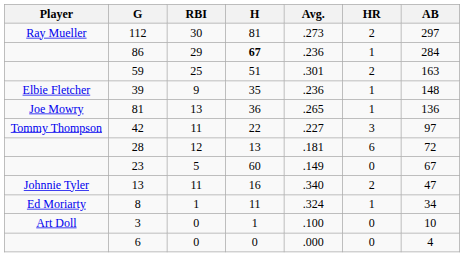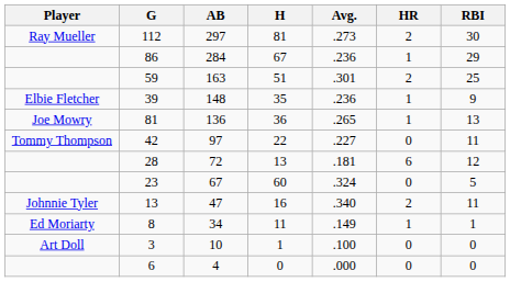 <table class="wikitable sortable">
 <tr>
 <th bgcolor="#DDDDFF" width="16%">Player</th>
 <th bgcolor="#DDDDFF" width="9%">G</th>
-<th bgcolor="#DDDDFF" width="9%">RBI</th>
+<th bgcolor="#DDDDFF" width="9%">AB</th>
 <th bgcolor="#DDDDFF" width="9%">H</th>
 <th bgcolor="#DDDDFF" width="9%">Avg.</th>
 <th bgcolor="#DDDDFF" width="9%">HR</th>
-<th bgcolor="#DDDDFF" width="9%">AB</th>
+<th bgcolor="#DDDDFF" width="9%">RBI</th>
 </tr>
 <tr align="center">
 <td><a href='#'>Ray Mueller</a></td>
 <td>112</td>
-<td>30</td>
+<td>297</td>
 <td>81</td>
 <td>.273</td>
 <td>2</td>
-<td>297</td>
+<td>30</td>
 </tr>
 <tr align="center">
 <td></td>
 <td>86</td>
-<td>29</td>
-<td><strong>67</strong></td>
+<td>284</td>
+<td>67</td>
 <td>.236</td>
 <td>1</td>
-<td>284</td>
+<td>29</td>
 </tr>
 <tr align="center">
 <td></td>
 <td>59</td>
-<td>25</td>
+<td>163</td>
 <td>51</td>
 <td>.301</td>
 <td>2</td>
-<td>163</td>
+<td>25</td>
 </tr>
 <tr align="center">
 <td><a href='#'>Elbie Fletcher</a></td>
 <td>39</td>
-<td>9</td>
+<td>148</td>
 <td>35</td>
 <td>.236</td>
 <td>1</td>
-<td>148</td>
+<td>9</td>
 </tr>
 <tr align="center">
 <td><a href='#'>Joe Mowry</a></td>
 <td>81</td>
-<td>13</td>
+<td>136</td>
 <td>36</td>
 <td>.265</td>
 <td>1</td>
-<td>136</td>
+<td>13</td>
 </tr>
 <tr align="center">
 <td><a href='#'>Tommy Thompson</a></td>
 <td>42</td>
-<td>11</td>
+<td>97</td>
 <td>22</td>
 <td>.227</td>
-<td>3</td>
-<td>97</td>
+<td>0</td>
+<td>11</td>
 </tr>
 <tr align="center">
 <td></td>
 <td>28</td>
-<td>12</td>
+<td>72</td>
 <td>13</td>
 <td>.181</td>
 <td>6</td>
-<td>72</td>
+<td>12</td>
 </tr>
 <tr align="center">
 <td></td>
 <td>23</td>
+<td>67</td>
+<td>60</td>
+<td>.324</td>
+<td>0</td>
 <td>5</td>
-<td>60</td>
-<td>.149</td>
-<td>0</td>
-<td>67</td>
 </tr>
 <tr align="center">
 <td><a href='#'>Johnnie Tyler</a></td>
 <td>13</td>
-<td>11</td>
+<td>47</td>
 <td>16</td>
 <td>.340</td>
 <td>2</td>
-<td>47</td>
+<td>11</td>
 </tr>
 <tr align="center">
 <td><a href='#'>Ed Moriarty</a></td>
 <td>8</td>
+<td>34</td>
+<td>11</td>
+<td>.149</td>
 <td>1</td>
-<td>11</td>
-<td>.324</td>
 <td>1</td>
-<td>34</td>
 </tr>
 <tr align="center">
 <td><a href='#'>Art Doll</a></td>
 <td>3</td>
-<td>0</td>
+<td>10</td>
 <td>1</td>
 <td>.100</td>
 <td>0</td>
-<td>10</td>
+<td>0</td>
 </tr>
 <tr align="center">
 <td></td>
 <td>6</td>
-<td>0</td>
+<td>4</td>
 <td>0</td>
 <td>.000</td>
 <td>0</td>
-<td>4</td>
+<td>0</td>
 </tr>
 </table>
